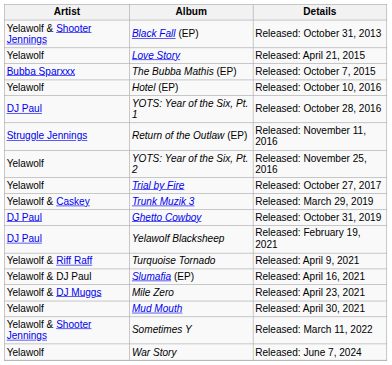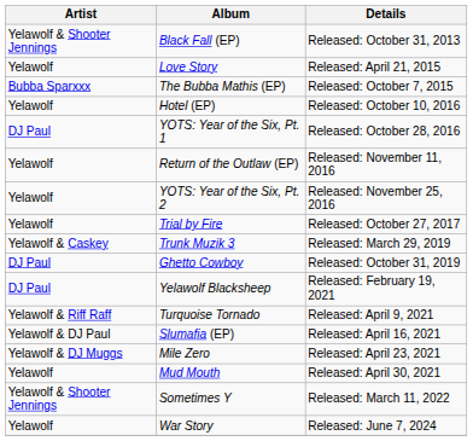 <table class="wikitable">
 <tr>
 <th>Artist</th>
 <th>Album</th>
 <th>Details</th>
 </tr>
 <tr>
 <td>Yelawolf & <a href='#'>Shooter Jennings</a></td>
 <td><em><a href='#'>Black Fall</a></em> (EP)</td>
 <td>Released: October 31, 2013</td>
 </tr>
 <tr>
 <td>Yelawolf</td>
 <td><em><a href='#'>Love Story</a></em></td>
 <td>Released: April 21, 2015</td>
 </tr>
 <tr>
 <td><a href='#'>Bubba Sparxxx</a></td>
 <td><em>The Bubba Mathis</em> (EP)</td>
 <td>Released: October 7, 2015</td>
 </tr>
 <tr>
 <td>Yelawolf</td>
 <td><em>Hotel</em> (EP)</td>
 <td>Released: October 10, 2016</td>
 </tr>
 <tr>
 <td><a href='#'>DJ Paul</a></td>
 <td><em>YOTS: Year of the Six, Pt. 1</em></td>
 <td>Released: October 28, 2016</td>
 </tr>
 <tr>
-<td><a href='#'>Struggle Jennings</a></td>
+<td>Yelawolf</td>
 <td><em>Return of the Outlaw</em> (EP)</td>
 <td>Released: November 11, 2016</td>
 </tr>
 <tr>
 <td>Yelawolf</td>
 <td><em>YOTS: Year of the Six, Pt. 2</em></td>
 <td>Released: November 25, 2016</td>
 </tr>
 <tr>
 <td>Yelawolf</td>
 <td><em><a href='#'>Trial by Fire</a></em></td>
 <td>Released: October 27, 2017</td>
 </tr>
 <tr>
 <td>Yelawolf & <a href='#'>Caskey</a></td>
 <td><em><a href='#'>Trunk Muzik 3</a></em></td>
 <td>Released: March 29, 2019</td>
 </tr>
 <tr>
 <td><a href='#'>DJ Paul</a></td>
 <td><a href='#'><em>Ghetto Cowboy</em></a></td>
 <td>Released: October 31, 2019</td>
 </tr>
 <tr>
 <td><a href='#'>DJ Paul</a></td>
 <td><em>Yelawolf Blacksheep</em></td>
 <td>Released: February 19, 2021</td>
 </tr>
 <tr>
 <td>Yelawolf & <a href='#'>Riff Raff</a></td>
 <td><em>Turquoise Tornado</em></td>
 <td>Released: April 9, 2021</td>
 </tr>
 <tr>
 <td>Yelawolf & DJ Paul</td>
 <td><em><a href='#'>Slumafia</a></em> (EP)</td>
 <td>Released: April 16, 2021</td>
 </tr>
 <tr>
 <td>Yelawolf & <a href='#'>DJ Muggs</a></td>
 <td><em>Mile Zero</em></td>
 <td>Released: April 23, 2021</td>
 </tr>
 <tr>
 <td>Yelawolf</td>
 <td><em><a href='#'>Mud Mouth</a></em></td>
 <td>Released: April 30, 2021</td>
 </tr>
 <tr>
 <td>Yelawolf & <a href='#'>Shooter Jennings</a></td>
 <td><em>Sometimes Y</em></td>
 <td>Released: March 11, 2022</td>
 </tr>
 <tr>
 <td>Yelawolf</td>
 <td><em>War Story</em></td>
 <td>Released: June 7, 2024</td>
 </tr>
 <tr>
 </tr>
 </table>
